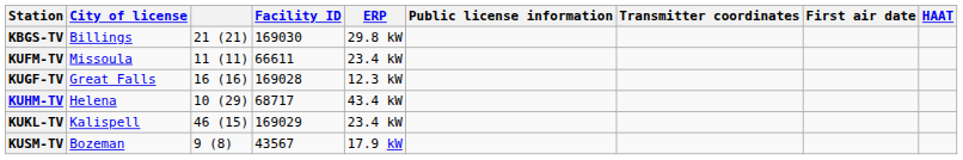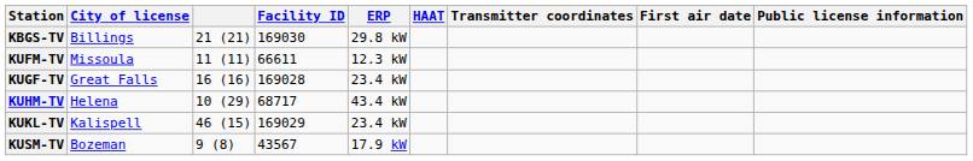 <table class="wikitable sortable">
 <tr>
 <th scope = "col">Station</th>
 <th scope = "col"><a href='#'>City of license</a></th>
 <th scope = "col"></th>
 <th scope = "col"><a href='#'>Facility ID</a></th>
 <th scope = "col"><a href='#'>ERP</a></th>
-<th>Public license information</th>
+<th scope = "col"><a href='#'>HAAT</a></th>
 <th scope = "col">Transmitter coordinates</th>
 <th scope = "col">First air date</th>
-<th scope = "col"><a href='#'>HAAT</a></th>
+<th>Public license information</th>
 </tr>
 <tr>
 <th scope="row">KBGS-TV</th>
 <td><a href='#'>Billings</a></td>
 <td>21 (21)</td>
 <td>169030</td>
 <td>29.8 kW</td>
 <td></td>
 <td></td>
 <td></td>
 <td></td>
 </tr>
 <tr>
 <th scope = "row">KUFM-TV</th>
 <td><a href='#'>Missoula</a></td>
 <td>11 (11)</td>
 <td>66611</td>
-<td>23.4 kW</td>
+<td>12.3 kW</td>
 <td></td>
 <td></td>
 <td></td>
 <td></td>
 </tr>
 <tr>
 <th scope = "row">KUGF-TV</th>
 <td><a href='#'>Great Falls</a></td>
 <td>16 (16)</td>
 <td>169028</td>
-<td>12.3 kW</td>
+<td>23.4 kW</td>
 <td></td>
 <td></td>
 <td></td>
 <td></td>
 </tr>
 <tr>
 <th scope="row"><a href='#'>KUHM-TV</a></th>
 <td><a href='#'>Helena</a></td>
 <td>10 (29)</td>
 <td>68717</td>
 <td>43.4 kW</td>
 <td></td>
 <td></td>
 <td></td>
 <td></td>
 </tr>
 <tr>
 <th scope = "row">KUKL-TV</th>
 <td><a href='#'>Kalispell</a></td>
 <td>46 (15)</td>
 <td>169029</td>
 <td>23.4 kW</td>
 <td></td>
 <td></td>
 <td></td>
 <td></td>
 </tr>
 <tr>
 <th scope="row">KUSM-TV</th>
 <td><a href='#'>Bozeman</a></td>
 <td>9 (8)</td>
 <td>43567</td>
 <td>17.9 <a href='#'>kW</a></td>
 <td></td>
 <td></td>
 <td></td>
 <td></td>
 </tr>
 </table>
